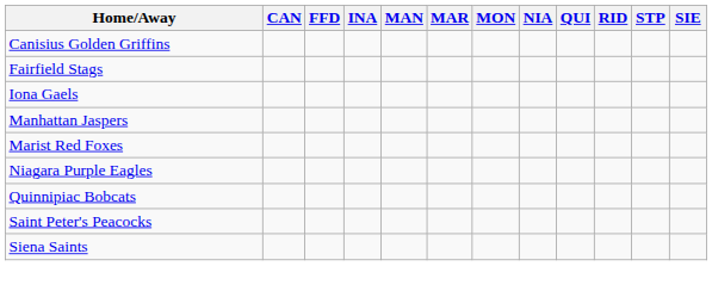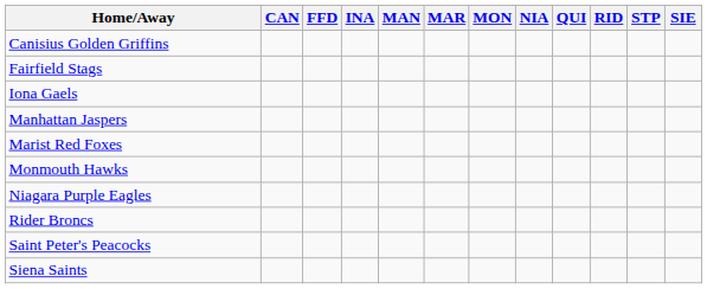 <table class="wikitable" style="text-align: center">
 <tr>
 <th width="250">Home/Away</th>
 <th width="30"><a href='#'>CAN</a></th>
 <th width="30"><a href='#'>FFD</a></th>
 <th width="30"><a href='#'>INA</a></th>
 <th width="30"><a href='#'>MAN</a></th>
 <th width="30"><a href='#'>MAR</a></th>
 <th width="30"><a href='#'>MON</a></th>
 <th width="30"><a href='#'>NIA</a></th>
 <th width="30"><a href='#'>QUI</a></th>
 <th width="30"><a href='#'>RID</a></th>
 <th width="30"><a href='#'>STP</a></th>
 <th width="30"><a href='#'>SIE</a></th>
 </tr>
 <tr>
 <td align=left><a href='#'>Canisius Golden Griffins</a></td>
 <td></td>
 <td></td>
 <td></td>
 <td></td>
 <td></td>
 <td></td>
 <td></td>
 <td></td>
 <td></td>
 <td></td>
 <td></td>
 </tr>
 <tr>
 <td align=left><a href='#'>Fairfield Stags</a></td>
 <td></td>
 <td></td>
 <td></td>
 <td></td>
 <td></td>
 <td></td>
 <td></td>
 <td></td>
 <td></td>
 <td></td>
 <td></td>
 </tr>
 <tr>
 <td align=left><a href='#'>Iona Gaels</a></td>
 <td></td>
 <td></td>
 <td></td>
 <td></td>
 <td></td>
 <td></td>
 <td></td>
 <td></td>
 <td></td>
 <td></td>
 <td></td>
 </tr>
 <tr>
 <td align=left><a href='#'>Manhattan Jaspers</a></td>
 <td></td>
 <td></td>
 <td></td>
 <td></td>
 <td></td>
 <td></td>
 <td></td>
 <td></td>
 <td></td>
 <td></td>
 <td></td>
 </tr>
 <tr>
 <td align=left><a href='#'>Marist Red Foxes</a></td>
 <td></td>
 <td></td>
 <td></td>
 <td></td>
 <td></td>
 <td></td>
 <td></td>
 <td></td>
 <td></td>
 <td></td>
 <td></td>
 </tr>
 <tr>
+<td align=left><a href='#'>Monmouth Hawks</a></td>
+<td></td>
+<td></td>
+<td></td>
+<td></td>
+<td></td>
+<td></td>
+<td></td>
+<td></td>
+<td></td>
+<td></td>
+<td></td>
+</tr>
+<tr>
 <td align=left><a href='#'>Niagara Purple Eagles</a></td>
 <td></td>
 <td></td>
 <td></td>
 <td></td>
 <td></td>
 <td></td>
 <td></td>
 <td></td>
 <td></td>
 <td></td>
 <td></td>
 </tr>
 <tr>
-<td align=left><a href='#'>Quinnipiac Bobcats</a></td>
+<td align=left><a href='#'>Rider Broncs</a></td>
 <td></td>
 <td></td>
 <td></td>
 <td></td>
 <td></td>
 <td></td>
 <td></td>
 <td></td>
 <td></td>
 <td></td>
 <td></td>
 </tr>
 <tr>
 <td align=left><a href='#'>Saint Peter's Peacocks</a></td>
 <td></td>
 <td></td>
 <td></td>
 <td></td>
 <td></td>
 <td></td>
 <td></td>
 <td></td>
 <td></td>
 <td></td>
 <td></td>
 </tr>
 <tr>
 <td align=left><a href='#'>Siena Saints</a></td>
 <td></td>
 <td></td>
 <td></td>
 <td></td>
 <td></td>
 <td></td>
 <td></td>
 <td></td>
 <td></td>
 <td></td>
 <td></td>
 </tr>
 </table>
